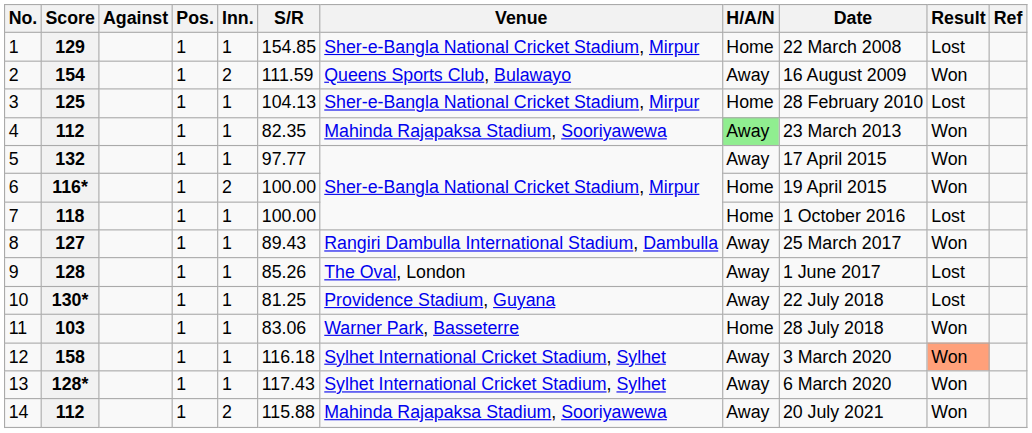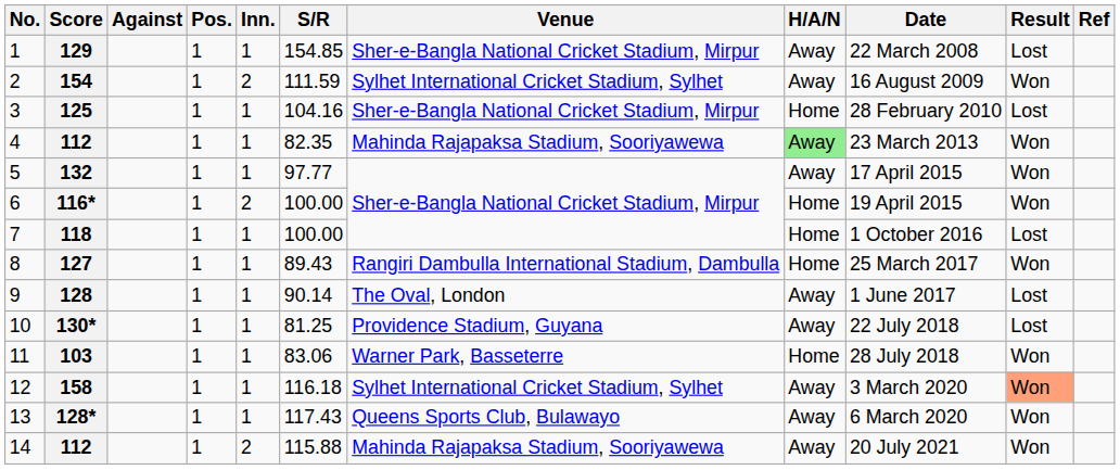 <table class="wikitable sortable">
 <tr>
 <th>No.</th>
 <th>Score</th>
 <th>Against</th>
 <th>Pos.</th>
 <th>Inn.</th>
 <th>S/R</th>
 <th>Venue</th>
 <th>H/A/N</th>
 <th>Date</th>
 <th>Result</th>
 <th>Ref</th>
 </tr>
 <tr>
 <td>1</td>
 <th scope="row">129 </th>
 <td></td>
 <td>1</td>
 <td>1</td>
 <td>154.85</td>
 <td><a href='#'>Sher-e-Bangla National Cricket Stadium</a>, <a href='#'>Mirpur</a></td>
-<td>Home</td>
+<td>Away</td>
 <td>22 March 2008</td>
 <td>Lost</td>
 <td></td>
 </tr>
 <tr>
 <td>2</td>
 <th scope="row">154 </th>
 <td></td>
 <td>1</td>
 <td>2</td>
 <td>111.59</td>
-<td><a href='#'>Queens Sports Club</a>, <a href='#'>Bulawayo</a></td>
+<td><a href='#'>Sylhet International Cricket Stadium</a>, <a href='#'>Sylhet</a></td>
 <td>Away</td>
 <td>16 August 2009</td>
 <td>Won</td>
 <td></td>
 </tr>
 <tr>
 <td>3</td>
 <th scope="row">125 </th>
 <td></td>
 <td>1</td>
 <td>1</td>
-<td>104.13</td>
+<td>104.16</td>
 <td><a href='#'>Sher-e-Bangla National Cricket Stadium</a>, <a href='#'>Mirpur</a></td>
 <td>Home</td>
 <td>28 February 2010</td>
 <td>Lost</td>
 <td></td>
 </tr>
 <tr>
 <td>4</td>
 <th scope="row">112</th>
 <td></td>
 <td>1</td>
 <td>1</td>
 <td>82.35</td>
 <td><a href='#'>Mahinda Rajapaksa Stadium</a>, <a href='#'>Sooriyawewa</a></td>
 <td style="background: lightgreen;">Away</td>
 <td>23 March 2013</td>
 <td>Won</td>
 <td></td>
 </tr>
 <tr>
 <td>5</td>
 <th scope="row">132</th>
 <td></td>
 <td>1</td>
 <td>1</td>
 <td>97.77</td>
 <td rowspan=3><a href='#'>Sher-e-Bangla National Cricket Stadium</a>, <a href='#'>Mirpur</a></td>
 <td>Away</td>
 <td>17 April 2015</td>
 <td>Won</td>
 <td></td>
 </tr>
 <tr>
 <td>6</td>
 <th scope="row">116* </th>
 <td></td>
 <td>1</td>
 <td>2</td>
 <td>100.00</td>
 <td>Home</td>
 <td>19 April 2015</td>
 <td>Won</td>
 <td></td>
 </tr>
 <tr>
 <td>7</td>
 <th scope="row">118 </th>
 <td></td>
 <td>1</td>
 <td>1</td>
 <td>100.00</td>
 <td>Home</td>
 <td>1 October 2016</td>
 <td>Lost</td>
 <td></td>
 </tr>
 <tr>
 <td>8</td>
 <th scope="row">127 </th>
 <td></td>
 <td>1</td>
 <td>1</td>
 <td>89.43</td>
 <td><a href='#'>Rangiri Dambulla International Stadium</a>, <a href='#'>Dambulla</a></td>
-<td>Away</td>
+<td>Home</td>
 <td>25 March 2017</td>
 <td>Won</td>
 <td></td>
 </tr>
 <tr>
 <td>9</td>
 <th scope="row">128</th>
 <td></td>
 <td>1</td>
 <td>1</td>
-<td>85.26</td>
+<td>90.14</td>
 <td><a href='#'>The Oval</a>, London</td>
 <td>Away</td>
 <td>1 June 2017</td>
 <td>Lost</td>
 <td></td>
 </tr>
 <tr>
 <td>10</td>
 <th scope="row">130* </th>
 <td></td>
 <td>1</td>
 <td>1</td>
 <td>81.25</td>
 <td><a href='#'>Providence Stadium</a>, <a href='#'>Guyana</a></td>
 <td>Away</td>
 <td>22 July 2018</td>
 <td>Lost</td>
 <td></td>
 </tr>
 <tr>
 <td>11</td>
 <th scope="row">103 </th>
 <td></td>
 <td>1</td>
 <td>1</td>
 <td>83.06</td>
 <td><a href='#'>Warner Park</a>, <a href='#'>Basseterre</a></td>
 <td>Home</td>
 <td>28 July 2018</td>
 <td>Won</td>
 <td></td>
 </tr>
 <tr>
 <td>12</td>
 <th scope="row">158 </th>
 <td></td>
 <td>1</td>
 <td>1</td>
 <td>116.18</td>
 <td><a href='#'>Sylhet International Cricket Stadium</a>, <a href='#'>Sylhet</a></td>
 <td>Away</td>
 <td>3 March 2020</td>
 <td style="background: lightsalmon;">Won</td>
 <td></td>
 </tr>
 <tr>
 <td>13</td>
 <th scope="row">128*</th>
 <td></td>
 <td>1</td>
 <td>1</td>
 <td>117.43</td>
-<td><a href='#'>Sylhet International Cricket Stadium</a>, <a href='#'>Sylhet</a></td>
+<td><a href='#'>Queens Sports Club</a>, <a href='#'>Bulawayo</a></td>
 <td>Away</td>
 <td>6 March 2020</td>
 <td>Won</td>
 <td></td>
 </tr>
 <tr>
 <td>14</td>
 <th scope="row">112</th>
 <td></td>
 <td>1</td>
 <td>2</td>
 <td>115.88</td>
 <td><a href='#'>Mahinda Rajapaksa Stadium</a>, <a href='#'>Sooriyawewa</a></td>
 <td>Away</td>
 <td>20 July 2021</td>
 <td>Won</td>
 <td></td>
 </tr>
 </table>
